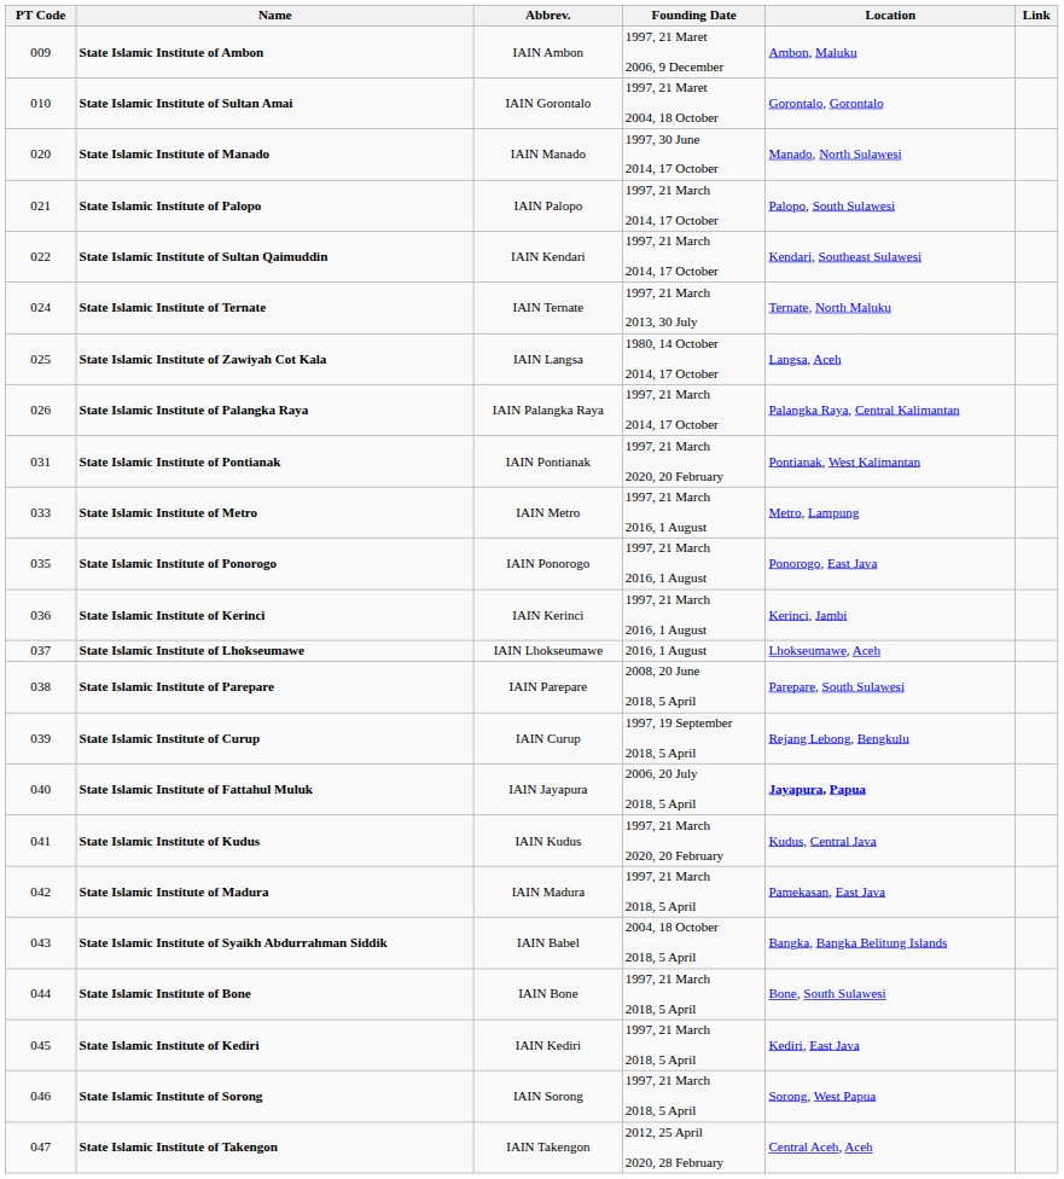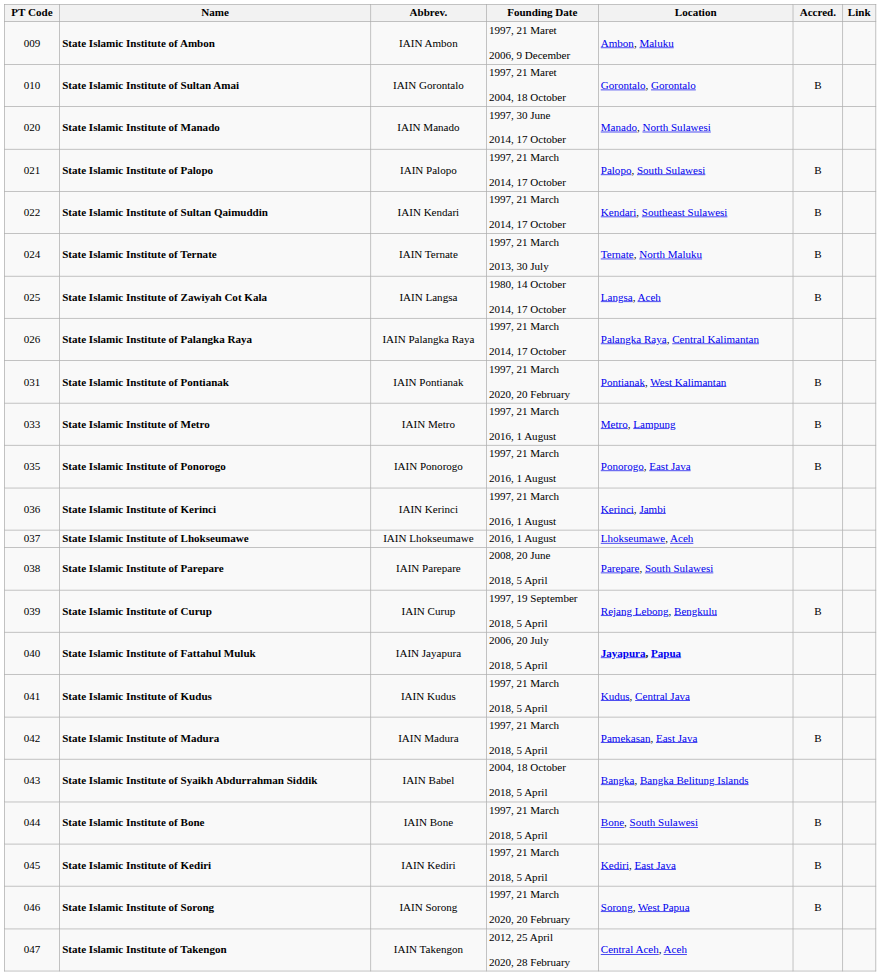 <table class="wikitable sortable" style="width:100%;">
 <tr>
 <th>PT Code<br></th>
 <th>Name</th>
 <th>Abbrev.</th>
 <th>Founding Date</th>
 <th>Location</th>
+<th>Accred.</th>
 <th class="unsortable">Link</th>
 </tr>
 <tr>
 <td style="text-align:center;">009</td>
 <td><strong>State Islamic Institute of Ambon</strong><br></td>
 <td style="text-align:center;">IAIN Ambon</td>
 <td>1997, 21 Maret<br><br>2006, 9 December<br></td>
 <td><a href='#'>Ambon</a>, <a href='#'>Maluku</a></td>
 <td style="text-align:center;"></td>
+<td style="text-align:center;"></td>
 </tr>
 <tr>
 <td style="text-align:center;">010</td>
 <td><strong>State Islamic Institute of Sultan Amai</strong><br></td>
 <td style="text-align:center;">IAIN Gorontalo</td>
 <td>1997, 21 Maret<br><br>2004, 18 October<br></td>
 <td><a href='#'>Gorontalo</a>, <a href='#'>Gorontalo</a></td>
+<td style="text-align:center;">B</td>
 <td style="text-align:center;"></td>
 </tr>
 <tr>
 <td style="text-align:center;">020</td>
 <td><strong>State Islamic Institute of Manado</strong><br></td>
 <td style="text-align:center;">IAIN Manado</td>
 <td>1997, 30 June<br><br>2014, 17 October<br></td>
 <td><a href='#'>Manado</a>, <a href='#'>North Sulawesi</a></td>
 <td style="text-align:center;"></td>
+<td style="text-align:center;"></td>
 </tr>
 <tr>
 <td style="text-align:center;">021</td>
 <td><strong>State Islamic Institute of Palopo</strong><br></td>
 <td style="text-align:center;">IAIN Palopo</td>
 <td>1997, 21 March<br><br>2014, 17 October<br></td>
 <td><a href='#'>Palopo</a>, <a href='#'>South Sulawesi</a></td>
+<td style="text-align:center;">B</td>
 <td style="text-align:center;"></td>
 </tr>
 <tr>
 <td style="text-align:center;">022</td>
 <td><strong>State Islamic Institute of Sultan Qaimuddin</strong><br></td>
 <td style="text-align:center;">IAIN Kendari</td>
 <td>1997, 21 March<br><br>2014, 17 October<br></td>
 <td><a href='#'>Kendari</a>, <a href='#'>Southeast Sulawesi</a></td>
+<td style="text-align:center;">B</td>
 <td style="text-align:center;"></td>
 </tr>
 <tr>
 <td style="text-align:center;">024</td>
 <td><strong>State Islamic Institute of Ternate</strong><br></td>
 <td style="text-align:center;">IAIN Ternate</td>
 <td>1997, 21 March<br><br>2013, 30 July<br></td>
 <td><a href='#'>Ternate</a>, <a href='#'>North Maluku</a></td>
+<td style="text-align:center;">B</td>
 <td style="text-align:center;"></td>
 </tr>
 <tr>
 <td style="text-align:center;">025</td>
 <td><strong>State Islamic Institute of Zawiyah Cot Kala</strong><br></td>
 <td style="text-align:center;">IAIN Langsa</td>
 <td>1980, 14 October<br><br>2014, 17 October<br></td>
 <td><a href='#'>Langsa</a>, <a href='#'>Aceh</a></td>
+<td style="text-align:center;">B</td>
 <td style="text-align:center;"></td>
 </tr>
 <tr>
 <td style="text-align:center;">026</td>
 <td><strong>State Islamic Institute of Palangka Raya</strong><br></td>
 <td style="text-align:center;">IAIN Palangka Raya</td>
 <td>1997, 21 March<br><br>2014, 17 October<br></td>
 <td><a href='#'>Palangka Raya</a>, <a href='#'>Central Kalimantan</a></td>
 <td style="text-align:center;"></td>
+<td style="text-align:center;"></td>
 </tr>
 <tr>
 <td style="text-align:center;">031</td>
 <td><strong>State Islamic Institute of Pontianak</strong><br></td>
 <td style="text-align:center;">IAIN Pontianak</td>
 <td>1997, 21 March<br><br>2020, 20 February<br></td>
 <td><a href='#'>Pontianak</a>, <a href='#'>West Kalimantan</a></td>
+<td style="text-align:center;">B</td>
 <td style="text-align:center;"></td>
 </tr>
 <tr>
 <td style="text-align:center;">033</td>
 <td><strong>State Islamic Institute of Metro</strong><br></td>
 <td style="text-align:center;">IAIN Metro</td>
 <td>1997, 21 March<br><br>2016, 1 August<br></td>
 <td><a href='#'>Metro</a>, <a href='#'>Lampung</a></td>
+<td style="text-align:center;">B</td>
 <td style="text-align:center;"></td>
 </tr>
 <tr>
 <td style="text-align:center;">035</td>
 <td><strong>State Islamic Institute of Ponorogo</strong><br></td>
 <td style="text-align:center;">IAIN Ponorogo</td>
 <td>1997, 21 March<br><br>2016, 1 August<br></td>
 <td><a href='#'>Ponorogo</a>, <a href='#'>East Java</a></td>
+<td style="text-align:center;">B</td>
 <td style="text-align:center;"></td>
 </tr>
 <tr>
 <td style="text-align:center;">036</td>
 <td><strong>State Islamic Institute of Kerinci</strong><br></td>
 <td style="text-align:center;">IAIN Kerinci</td>
 <td>1997, 21 March<br><br>2016, 1 August<br></td>
 <td><a href='#'>Kerinci</a>, <a href='#'>Jambi</a></td>
 <td style="text-align:center;"></td>
+<td style="text-align:center;"></td>
 </tr>
 <tr>
 <td style="text-align:center;">037</td>
 <td><strong>State Islamic Institute of Lhokseumawe</strong><br></td>
 <td style="text-align:center;">IAIN Lhokseumawe</td>
 <td>2016, 1 August</td>
 <td><a href='#'>Lhokseumawe</a>, <a href='#'>Aceh</a></td>
+<td style="text-align:center;"></td>
 <td style="text-align:center;"></td>
 </tr>
 <tr>
 <td style="text-align:center;">038</td>
 <td><strong>State Islamic Institute of Parepare</strong><br></td>
 <td style="text-align:center;">IAIN Parepare</td>
 <td>2008, 20 June<br><br>2018, 5 April<br></td>
 <td><a href='#'>Parepare</a>, <a href='#'>South Sulawesi</a></td>
 <td style="text-align:center;"></td>
+<td style="text-align:center;"></td>
 </tr>
 <tr>
 <td style="text-align:center;">039</td>
 <td><strong>State Islamic Institute of Curup</strong><br></td>
 <td style="text-align:center;">IAIN Curup</td>
 <td>1997, 19 September<br><br>2018, 5 April<br></td>
 <td><a href='#'>Rejang Lebong</a>, <a href='#'>Bengkulu</a></td>
+<td style="text-align:center;">B</td>
 <td style="text-align:center;"></td>
 </tr>
 <tr>
 <td style="text-align:center;">040</td>
 <td><strong>State Islamic Institute of Fattahul Muluk</strong><br></td>
 <td style="text-align:center;">IAIN Jayapura</td>
 <td>2006, 20 July<br><br>2018, 5 April<br></td>
 <td><strong><a href='#'>Jayapura</a>, <a href='#'>Papua</a></strong></td>
 <td style="text-align:center;"></td>
+<td style="text-align:center;"></td>
 </tr>
 <tr>
 <td style="text-align:center;">041</td>
 <td><strong>State Islamic Institute of Kudus</strong><br></td>
 <td style="text-align:center;">IAIN Kudus</td>
-<td>1997, 21 March<br><br>2020, 20 February<br></td>
+<td>1997, 21 March<br><br>2018, 5 April<br></td>
 <td><a href='#'>Kudus</a>, <a href='#'>Central Java</a></td>
+<td style="text-align:center;"></td>
 <td style="text-align:center;"></td>
 </tr>
 <tr>
 <td style="text-align:center;">042</td>
 <td><strong>State Islamic Institute of Madura</strong><br></td>
 <td style="text-align:center;">IAIN Madura</td>
 <td>1997, 21 March<br><br>2018, 5 April<br></td>
 <td><a href='#'>Pamekasan</a>, <a href='#'>East Java</a></td>
+<td style="text-align:center;">B</td>
 <td style="text-align:center;"></td>
 </tr>
 <tr>
 <td style="text-align:center;">043</td>
 <td><strong>State Islamic Institute of Syaikh Abdurrahman Siddik</strong><br></td>
 <td style="text-align:center;">IAIN Babel</td>
 <td>2004, 18 October<br><br>2018, 5 April<br></td>
 <td><a href='#'>Bangka</a>, <a href='#'>Bangka Belitung Islands</a></td>
 <td style="text-align:center;"></td>
+<td style="text-align:center;"></td>
 </tr>
 <tr>
 <td style="text-align:center;">044</td>
 <td><strong>State Islamic Institute of Bone</strong><br></td>
 <td style="text-align:center;">IAIN Bone</td>
 <td>1997, 21 March<br><br>2018, 5 April<br></td>
 <td><a href='#'>Bone</a>, <a href='#'>South Sulawesi</a></td>
+<td style="text-align:center;">B</td>
 <td style="text-align:center;"></td>
 </tr>
 <tr>
 <td style="text-align:center;">045</td>
 <td><strong>State Islamic Institute of Kediri</strong><br></td>
 <td style="text-align:center;">IAIN Kediri</td>
 <td>1997, 21 March<br><br>2018, 5 April<br></td>
 <td><a href='#'>Kediri</a>, <a href='#'>East Java</a></td>
+<td style="text-align:center;">B</td>
 <td style="text-align:center;"></td>
 </tr>
 <tr>
 <td style="text-align:center;">046</td>
 <td><strong>State Islamic Institute of Sorong</strong><br></td>
 <td style="text-align:center;">IAIN Sorong</td>
-<td>1997, 21 March<br><br>2018, 5 April<br></td>
+<td>1997, 21 March<br><br>2020, 20 February<br></td>
 <td><a href='#'>Sorong</a>, <a href='#'>West Papua</a></td>
+<td style="text-align:center;">B</td>
 <td style="text-align:center;"></td>
 </tr>
 <tr>
 <td style="text-align:center;">047</td>
 <td><strong>State Islamic Institute of Takengon</strong><br></td>
 <td style="text-align:center;">IAIN Takengon</td>
 <td>2012, 25 April<br><br>2020, 28 February<br></td>
 <td><a href='#'>Central Aceh</a>, <a href='#'>Aceh</a></td>
 <td style="text-align:center;"></td>
+<td style="text-align:center;"></td>
 </tr>
 </table>
